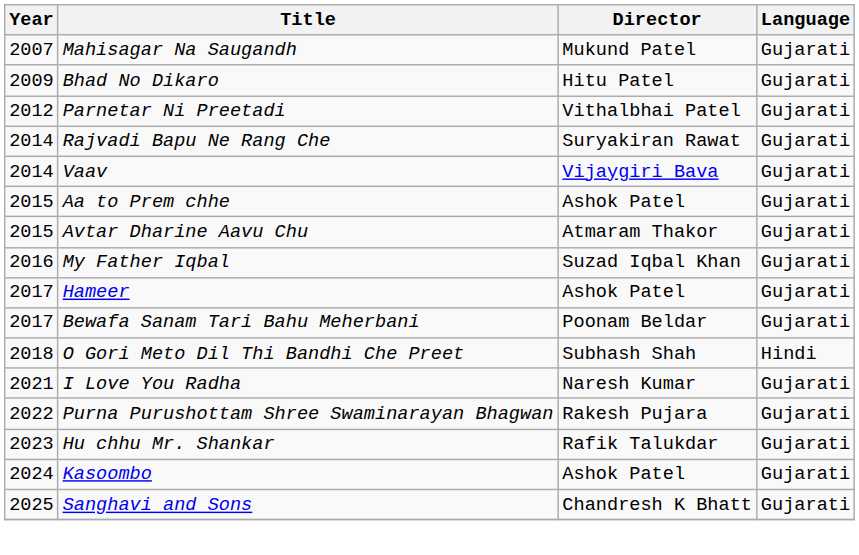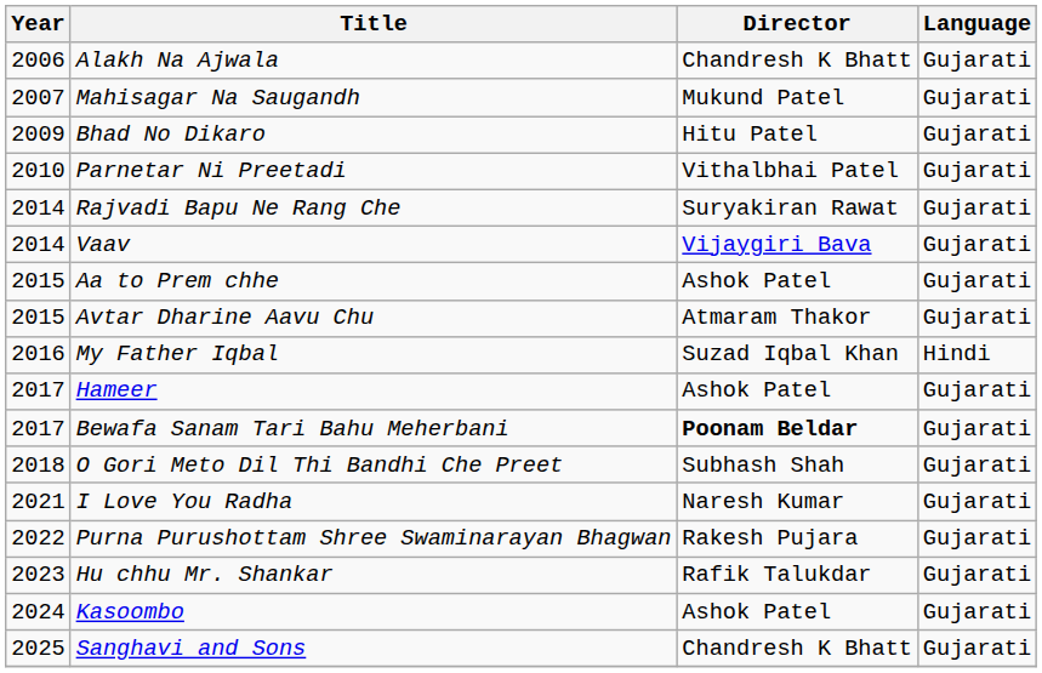 <table class=wikitable>
 <tr>
 <th>Year</th>
 <th>Title</th>
 <th>Director</th>
 <th>Language</th>
+</tr>
+<tr>
+<td>2006</td>
+<td><em>Alakh Na Ajwala</em></td>
+<td>Chandresh K Bhatt</td>
+<td>Gujarati</td>
 </tr>
 <tr>
 <td>2007</td>
 <td><em>Mahisagar Na Saugandh</em></td>
 <td>Mukund Patel</td>
 <td>Gujarati</td>
 </tr>
 <tr>
 <td>2009</td>
 <td><em>Bhad No Dikaro</em></td>
 <td>Hitu Patel</td>
 <td>Gujarati</td>
 </tr>
 <tr>
-<td>2012</td>
+<td>2010</td>
 <td><em>Parnetar Ni Preetadi</em></td>
 <td>Vithalbhai Patel</td>
 <td>Gujarati</td>
 </tr>
 <tr>
 <td>2014</td>
 <td><em>Rajvadi Bapu Ne Rang Che</em></td>
 <td>Suryakiran Rawat</td>
 <td>Gujarati</td>
 </tr>
 <tr>
 <td>2014</td>
 <td><em>Vaav</em></td>
 <td><a href='#'>Vijaygiri Bava</a></td>
 <td>Gujarati</td>
 </tr>
 <tr>
 <td>2015</td>
 <td><em>Aa to Prem chhe</em></td>
 <td>Ashok Patel</td>
 <td>Gujarati</td>
 </tr>
 <tr>
 <td>2015</td>
 <td><em>Avtar Dharine Aavu Chu</em></td>
 <td>Atmaram Thakor</td>
 <td>Gujarati</td>
 </tr>
 <tr>
 <td>2016</td>
 <td><em>My Father Iqbal</em></td>
 <td>Suzad Iqbal Khan</td>
-<td>Gujarati</td>
+<td>Hindi</td>
 </tr>
 <tr>
 <td>2017</td>
 <td><em><a href='#'>Hameer</a></em></td>
 <td>Ashok Patel</td>
 <td>Gujarati</td>
 </tr>
 <tr>
 <td>2017</td>
 <td><em>Bewafa Sanam Tari Bahu Meherbani</em></td>
-<td>Poonam Beldar</td>
+<td><strong>Poonam Beldar</strong></td>
 <td>Gujarati</td>
 </tr>
 <tr>
 <td>2018</td>
 <td><em>O Gori Meto Dil Thi Bandhi Che Preet</em></td>
 <td>Subhash Shah</td>
-<td>Hindi</td>
+<td>Gujarati</td>
 </tr>
 <tr>
 <td>2021</td>
 <td><em>I Love You Radha</em></td>
 <td>Naresh Kumar</td>
 <td>Gujarati</td>
 </tr>
 <tr>
 <td>2022</td>
 <td><em>Purna Purushottam Shree Swaminarayan Bhagwan</em></td>
 <td>Rakesh Pujara</td>
 <td>Gujarati</td>
 </tr>
 <tr>
 <td>2023</td>
 <td><em>Hu chhu Mr. Shankar</em></td>
 <td>Rafik Talukdar</td>
 <td>Gujarati</td>
 </tr>
 <tr>
 <td>2024</td>
 <td><em><a href='#'>Kasoombo</a></em></td>
 <td>Ashok Patel</td>
 <td>Gujarati</td>
 </tr>
 <tr>
 <td>2025</td>
 <td><em><a href='#'>Sanghavi and Sons</a></em></td>
 <td>Chandresh K Bhatt</td>
 <td>Gujarati</td>
 </tr>
 <tr>
 </tr>
 </table>
